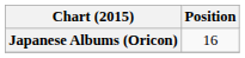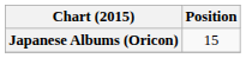 <table class="wikitable plainrowheaders">
 <tr>
 <th>Chart (2015)</th>
 <th>Position</th>
 </tr>
 <tr>
 <th scope="row">Japanese Albums (Oricon)</th>
-<td align="center">16</td>
+<td align="center">15</td>
 </tr>
 <tr>
 </tr>
 </table>
